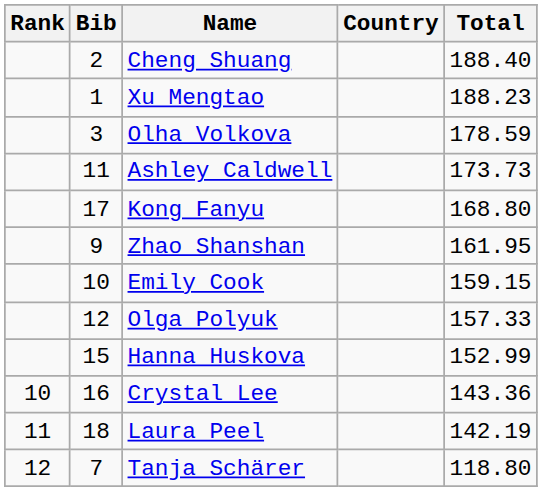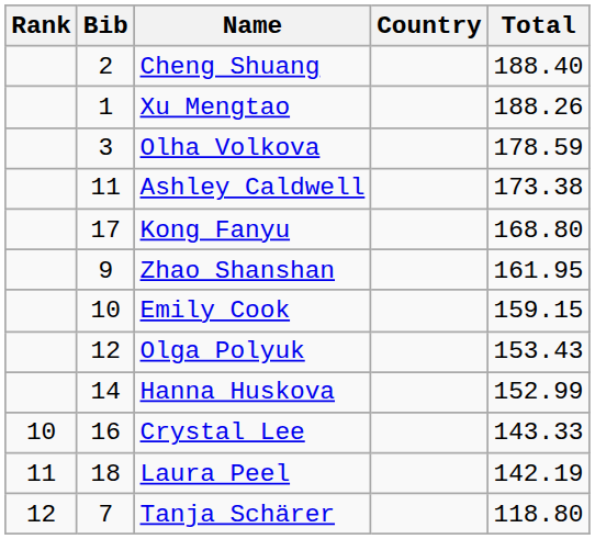 <table class="wikitable sortable" style="text-align:center">
 <tr>
 <th>Rank</th>
 <th>Bib</th>
 <th>Name</th>
 <th>Country</th>
 <th>Total</th>
 </tr>
 <tr>
 <td></td>
 <td>2</td>
 <td align=left><a href='#'>Cheng Shuang</a></td>
 <td align=left></td>
 <td>188.40</td>
 </tr>
 <tr>
 <td></td>
 <td>1</td>
 <td align=left><a href='#'>Xu Mengtao</a></td>
 <td align=left></td>
-<td>188.23</td>
+<td>188.26</td>
 </tr>
 <tr>
 <td></td>
 <td>3</td>
 <td align=left><a href='#'>Olha Volkova</a></td>
 <td align=left></td>
 <td>178.59</td>
 </tr>
 <tr>
 <td></td>
 <td>11</td>
 <td align=left><a href='#'>Ashley Caldwell</a></td>
 <td align=left></td>
-<td>173.73</td>
+<td>173.38</td>
 </tr>
 <tr>
 <td></td>
 <td>17</td>
 <td align=left><a href='#'>Kong Fanyu</a></td>
 <td align=left></td>
 <td>168.80</td>
 </tr>
 <tr>
 <td></td>
 <td>9</td>
 <td align=left><a href='#'>Zhao Shanshan</a></td>
 <td align=left></td>
 <td>161.95</td>
 </tr>
 <tr>
 <td></td>
 <td>10</td>
 <td align=left><a href='#'>Emily Cook</a></td>
 <td align=left></td>
 <td>159.15</td>
 </tr>
 <tr>
 <td></td>
 <td>12</td>
 <td align=left><a href='#'>Olga Polyuk</a></td>
 <td align=left></td>
-<td>157.33</td>
+<td>153.43</td>
 </tr>
 <tr>
 <td></td>
-<td>15</td>
+<td>14</td>
 <td align=left><a href='#'>Hanna Huskova</a></td>
 <td align=left></td>
 <td>152.99</td>
 </tr>
 <tr>
 <td>10</td>
 <td>16</td>
 <td align=left><a href='#'>Crystal Lee</a></td>
 <td align=left></td>
-<td>143.36</td>
+<td>143.33</td>
 </tr>
 <tr>
 <td>11</td>
 <td>18</td>
 <td align=left><a href='#'>Laura Peel</a></td>
 <td align=left></td>
 <td>142.19</td>
 </tr>
 <tr>
 <td>12</td>
 <td>7</td>
 <td align=left><a href='#'>Tanja Schärer</a></td>
 <td align=left></td>
 <td>118.80</td>
 </tr>
 </table>
